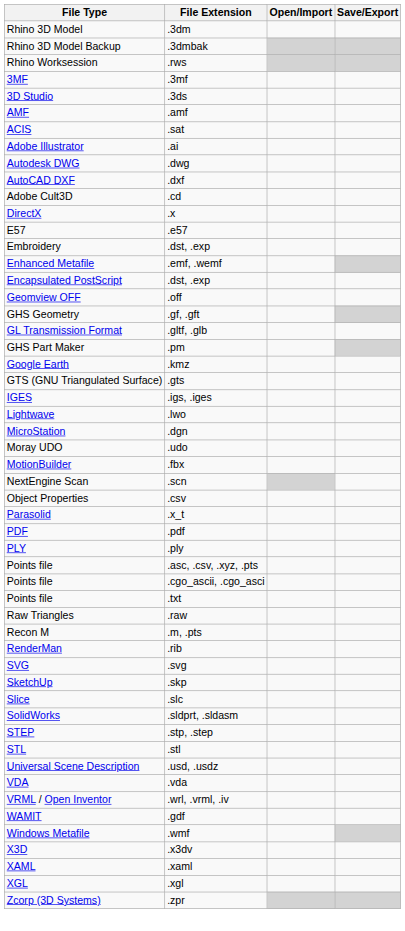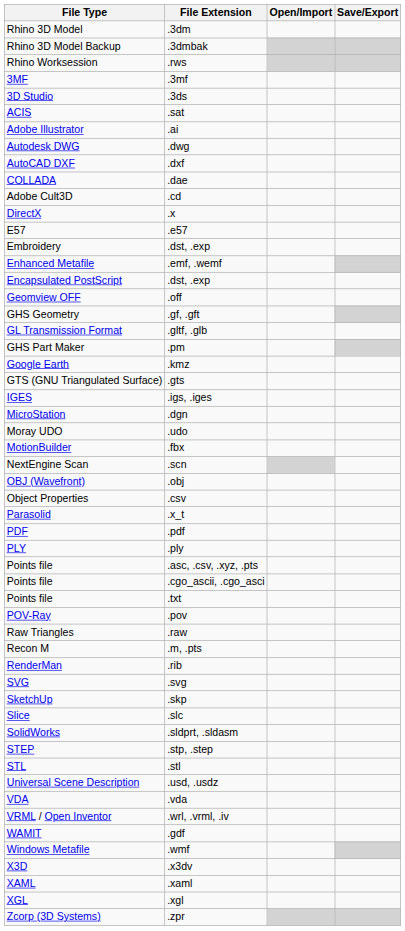 <table class="wikitable sortable">
 <tr>
 <th>File Type</th>
 <th>File Extension</th>
 <th>Open/Import</th>
 <th>Save/Export</th>
 </tr>
 <tr>
 <td>Rhino 3D Model</td>
 <td>.3dm</td>
 <td></td>
 <td></td>
 </tr>
 <tr>
 <td>Rhino 3D Model Backup</td>
 <td>.3dmbak</td>
 <td style="background:#D3D3D3;"></td>
 <td style="background:#D3D3D3;"></td>
 </tr>
 <tr>
 <td>Rhino Worksession</td>
 <td>.rws</td>
 <td style="background:#D3D3D3;"></td>
 <td style="background:#D3D3D3;"></td>
 </tr>
 <tr>
 <td><a href='#'>3MF</a></td>
 <td>.3mf</td>
 <td></td>
 <td></td>
 </tr>
 <tr>
 <td><a href='#'>3D Studio</a></td>
 <td>.3ds</td>
 <td></td>
 <td></td>
 </tr>
 <tr>
-<td><a href='#'>AMF</a></td>
-<td>.amf</td>
-<td></td>
-<td></td>
-</tr>
-<tr>
 <td><a href='#'>ACIS</a></td>
 <td>.sat</td>
 <td></td>
 <td></td>
 </tr>
 <tr>
 <td><a href='#'>Adobe Illustrator</a></td>
 <td>.ai</td>
 <td></td>
 <td></td>
 </tr>
 <tr>
 <td><a href='#'>Autodesk DWG</a></td>
 <td>.dwg</td>
 <td></td>
 <td></td>
 </tr>
 <tr>
 <td><a href='#'>AutoCAD DXF</a></td>
 <td>.dxf</td>
+<td></td>
+<td></td>
+</tr>
+<tr>
+<td><a href='#'>COLLADA</a></td>
+<td>.dae</td>
 <td></td>
 <td></td>
 </tr>
 <tr>
 <td>Adobe Cult3D</td>
 <td>.cd</td>
 <td></td>
 <td></td>
 </tr>
 <tr>
 <td><a href='#'>DirectX</a></td>
 <td>.x</td>
 <td></td>
 <td></td>
 </tr>
 <tr>
 <td>E57</td>
 <td>.e57</td>
 <td></td>
 <td></td>
 </tr>
 <tr>
 <td>Embroidery</td>
 <td>.dst, .exp</td>
 <td></td>
 <td></td>
 </tr>
 <tr>
 <td><a href='#'>Enhanced Metafile</a></td>
 <td>.emf, .wemf</td>
 <td></td>
 <td style="background:#D3D3D3;"></td>
 </tr>
 <tr>
 <td><a href='#'>Encapsulated PostScript</a></td>
 <td>.dst, .exp</td>
 <td></td>
 <td></td>
 </tr>
 <tr>
 <td><a href='#'>Geomview OFF</a></td>
 <td>.off</td>
 <td></td>
 <td></td>
 </tr>
 <tr>
 <td>GHS Geometry</td>
 <td>.gf, .gft</td>
 <td></td>
 <td style="background:#D3D3D3;"></td>
 </tr>
 <tr>
 <td><a href='#'>GL Transmission Format</a></td>
 <td>.gltf, .glb</td>
 <td></td>
 <td></td>
 </tr>
 <tr>
 <td>GHS Part Maker</td>
 <td>.pm</td>
 <td></td>
 <td style="background:#D3D3D3;"></td>
 </tr>
 <tr>
 <td><a href='#'>Google Earth</a></td>
 <td>.kmz</td>
 <td></td>
 <td></td>
 </tr>
 <tr>
 <td>GTS (GNU Triangulated Surface)</td>
 <td>.gts</td>
 <td></td>
 <td></td>
 </tr>
 <tr>
 <td><a href='#'>IGES</a></td>
 <td>.igs, .iges</td>
 <td></td>
 <td></td>
 </tr>
 <tr>
-<td><a href='#'>Lightwave</a></td>
-<td>.lwo</td>
-<td></td>
-<td></td>
-</tr>
-<tr>
 <td><a href='#'>MicroStation</a></td>
 <td>.dgn</td>
 <td></td>
 <td></td>
 </tr>
 <tr>
 <td>Moray UDO</td>
 <td>.udo</td>
 <td></td>
 <td></td>
 </tr>
 <tr>
 <td><a href='#'>MotionBuilder</a></td>
 <td>.fbx</td>
 <td></td>
 <td></td>
 </tr>
 <tr>
 <td>NextEngine Scan</td>
 <td>.scn</td>
 <td style="background:#D3D3D3;"></td>
+<td></td>
+</tr>
+<tr>
+<td><a href='#'>OBJ (Wavefront)</a></td>
+<td>.obj</td>
+<td></td>
 <td></td>
 </tr>
 <tr>
 <td>Object Properties</td>
 <td>.csv</td>
 <td></td>
 <td></td>
 </tr>
 <tr>
 <td><a href='#'>Parasolid</a></td>
 <td>.x_t</td>
 <td></td>
 <td></td>
 </tr>
 <tr>
 <td><a href='#'>PDF</a></td>
 <td>.pdf</td>
 <td></td>
 <td></td>
 </tr>
 <tr>
 <td><a href='#'>PLY</a></td>
 <td>.ply</td>
 <td></td>
 <td></td>
 </tr>
 <tr>
 <td>Points file</td>
 <td>.asc, .csv, .xyz, .pts</td>
 <td></td>
 <td></td>
 </tr>
 <tr>
 <td>Points file</td>
 <td>.cgo_ascii, .cgo_asci</td>
 <td></td>
 <td></td>
 </tr>
 <tr>
 <td>Points file</td>
 <td>.txt</td>
+<td></td>
+<td></td>
+</tr>
+<tr>
+<td><a href='#'>POV-Ray</a></td>
+<td>.pov</td>
 <td></td>
 <td></td>
 </tr>
 <tr>
 <td>Raw Triangles</td>
 <td>.raw</td>
 <td></td>
 <td></td>
 </tr>
 <tr>
 <td>Recon M</td>
 <td>.m, .pts</td>
 <td></td>
 <td></td>
 </tr>
 <tr>
 <td><a href='#'>RenderMan</a></td>
 <td>.rib</td>
 <td></td>
 <td></td>
 </tr>
 <tr>
 <td><a href='#'>SVG</a></td>
 <td>.svg</td>
 <td></td>
 <td></td>
 </tr>
 <tr>
 <td><a href='#'>SketchUp</a></td>
 <td>.skp</td>
 <td></td>
 <td></td>
 </tr>
 <tr>
 <td><a href='#'>Slice</a></td>
 <td>.slc</td>
 <td></td>
 <td></td>
 </tr>
 <tr>
 <td><a href='#'>SolidWorks</a></td>
 <td>.sldprt, .sldasm</td>
 <td></td>
 <td></td>
 </tr>
 <tr>
 <td><a href='#'>STEP</a></td>
 <td>.stp, .step</td>
 <td></td>
 <td></td>
 </tr>
 <tr>
 <td><a href='#'>STL</a></td>
 <td>.stl</td>
 <td></td>
 <td></td>
 </tr>
 <tr>
 <td><a href='#'>Universal Scene Description</a></td>
 <td>.usd, .usdz</td>
 <td></td>
 <td></td>
 </tr>
 <tr>
 <td><a href='#'>VDA</a></td>
 <td>.vda</td>
 <td></td>
 <td></td>
 </tr>
 <tr>
 <td><a href='#'>VRML</a> / <a href='#'>Open Inventor</a></td>
 <td>.wrl, .vrml, .iv</td>
 <td></td>
 <td></td>
 </tr>
 <tr>
 <td><a href='#'>WAMIT</a></td>
 <td>.gdf</td>
 <td></td>
 <td></td>
 </tr>
 <tr>
 <td><a href='#'>Windows Metafile</a></td>
 <td>.wmf</td>
 <td></td>
 <td style="background:#D3D3D3;"></td>
 </tr>
 <tr>
 <td><a href='#'>X3D</a></td>
 <td>.x3dv</td>
 <td></td>
 <td></td>
 </tr>
 <tr>
 <td><a href='#'>XAML</a></td>
 <td>.xaml</td>
 <td></td>
 <td></td>
 </tr>
 <tr>
 <td><a href='#'>XGL</a></td>
 <td>.xgl</td>
 <td></td>
 <td></td>
 </tr>
 <tr>
 <td><a href='#'>Zcorp (3D Systems)</a></td>
 <td>.zpr</td>
 <td style="background:#D3D3D3;"></td>
 <td style="background:#D3D3D3;"></td>
 </tr>
 </table>
